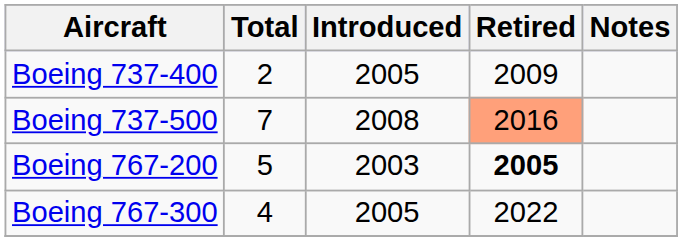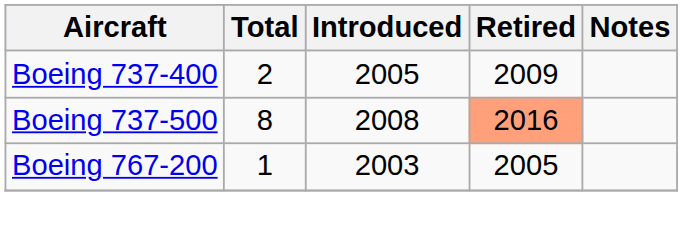 <table class="wikitable" style="margin:1em auto; border-collapse:collapse; text-align:center;">
 <tr style="background:#ccf;">
 <th>Aircraft</th>
 <th>Total</th>
 <th>Introduced</th>
 <th>Retired</th>
 <th>Notes</th>
 </tr>
 <tr>
 <td><a href='#'>Boeing 737-400</a></td>
 <td>2</td>
 <td>2005</td>
 <td>2009</td>
 <td></td>
 </tr>
 <tr>
 <td><a href='#'>Boeing 737-500</a></td>
-<td>7</td>
+<td>8</td>
 <td>2008</td>
 <td style="background: lightsalmon;">2016</td>
 <td></td>
 </tr>
 <tr>
 <td><a href='#'>Boeing 767-200</a></td>
-<td>5</td>
+<td>1</td>
 <td>2003</td>
-<td><strong>2005</strong></td>
-<td></td>
-</tr>
-<tr>
-<td><a href='#'>Boeing 767-300</a></td>
-<td>4</td>
 <td>2005</td>
-<td>2022</td>
 <td></td>
 </tr>
 <tr>
 </tr>
 </table>
